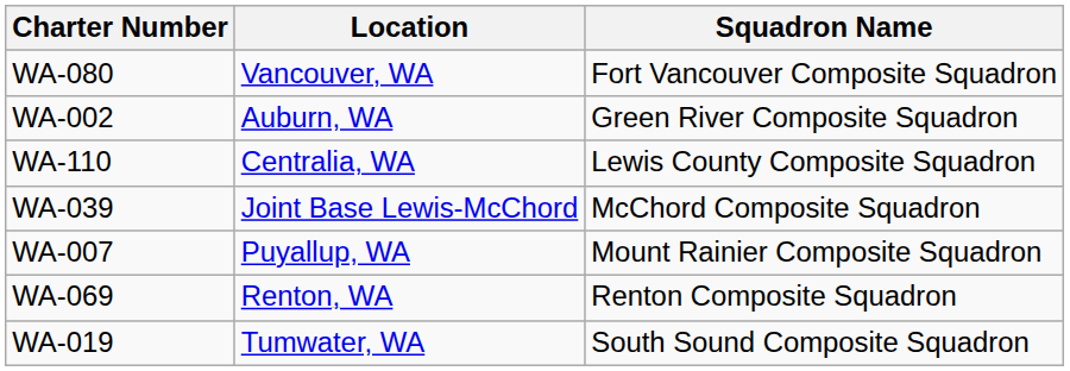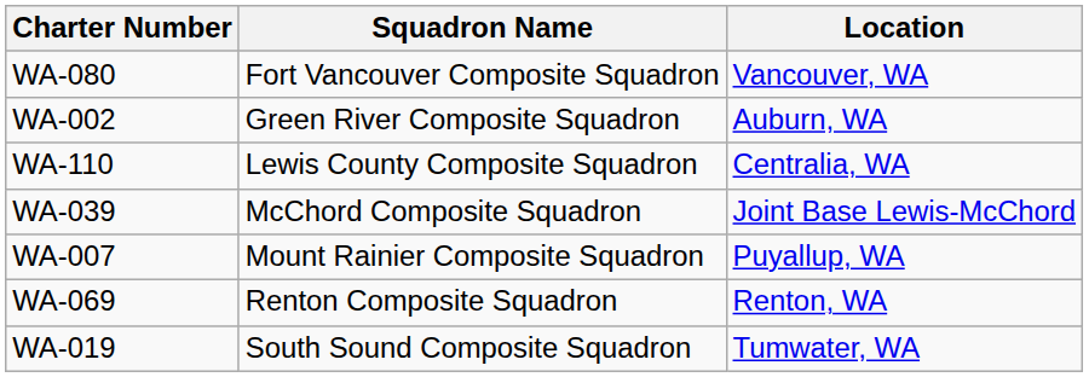 <table class="wikitable">
 <tr>
 <th>Charter Number</th>
+<th>Squadron Name</th>
 <th>Location</th>
-<th>Squadron Name</th>
 </tr>
 <tr>
 <td>WA-080</td>
+<td>Fort Vancouver Composite Squadron</td>
 <td><a href='#'>Vancouver, WA</a></td>
-<td>Fort Vancouver Composite Squadron</td>
 </tr>
 <tr>
 <td>WA-002</td>
+<td>Green River Composite Squadron</td>
 <td><a href='#'>Auburn, WA</a></td>
-<td>Green River Composite Squadron</td>
 </tr>
 <tr>
 <td>WA-110</td>
+<td>Lewis County Composite Squadron</td>
 <td><a href='#'>Centralia, WA</a></td>
-<td>Lewis County Composite Squadron</td>
 </tr>
 <tr>
 <td>WA-039</td>
+<td>McChord Composite Squadron</td>
 <td><a href='#'>Joint Base Lewis-McChord</a></td>
-<td>McChord Composite Squadron</td>
 </tr>
 <tr>
 <td>WA-007</td>
+<td>Mount Rainier Composite Squadron</td>
 <td><a href='#'>Puyallup, WA</a></td>
-<td>Mount Rainier Composite Squadron</td>
 </tr>
 <tr>
 <td>WA-069</td>
+<td>Renton Composite Squadron</td>
 <td><a href='#'>Renton, WA</a></td>
-<td>Renton Composite Squadron</td>
 </tr>
 <tr>
 <td>WA-019</td>
+<td>South Sound Composite Squadron</td>
 <td><a href='#'>Tumwater, WA</a></td>
-<td>South Sound Composite Squadron</td>
 </tr>
 </table>
